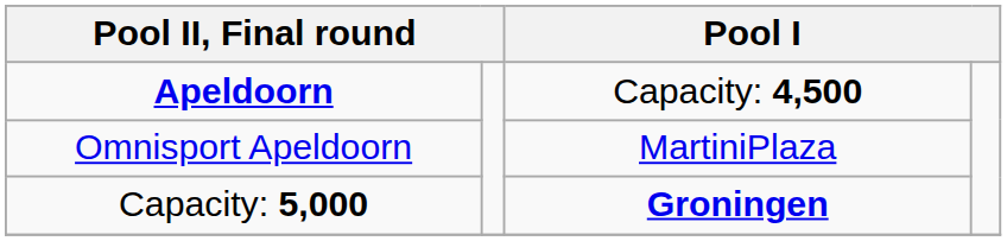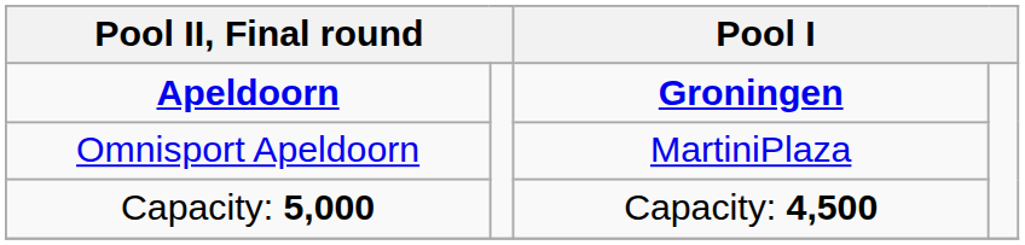 <table class="wikitable" style="text-align: center;">
 <tr>
 <th colspan="2" style="width: 50%;">Pool II, Final round</th>
 <th colspan="2" style="width: 50%;">Pool I</th>
 </tr>
 <tr>
 <td><strong> <a href='#'>Apeldoorn</a></strong></td>
 <td rowspan="3"></td>
-<td>Capacity: <strong>4,500</strong></td>
+<td><strong> <a href='#'>Groningen</a></strong></td>
 <td rowspan="3"></td>
 </tr>
 <tr>
 <td><a href='#'>Omnisport Apeldoorn</a></td>
 <td><a href='#'>MartiniPlaza</a></td>
 </tr>
 <tr>
 <td>Capacity: <strong>5,000</strong></td>
-<td><strong> <a href='#'>Groningen</a></strong></td>
+<td>Capacity: <strong>4,500</strong></td>
 </tr>
 <tr>
 </tr>
 </table>
